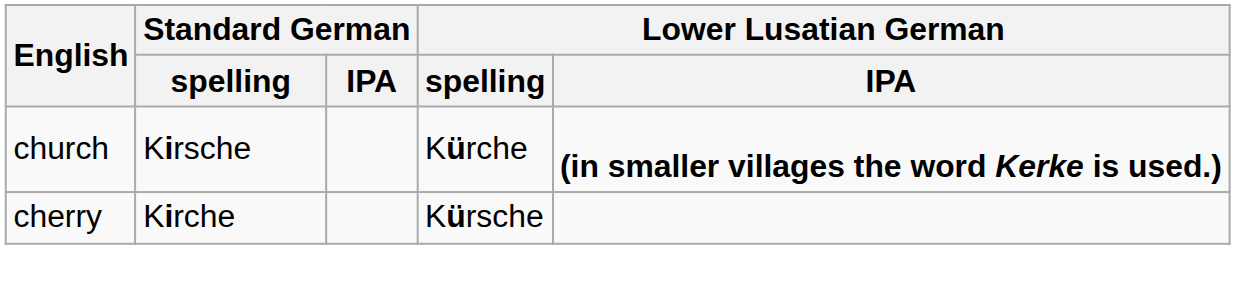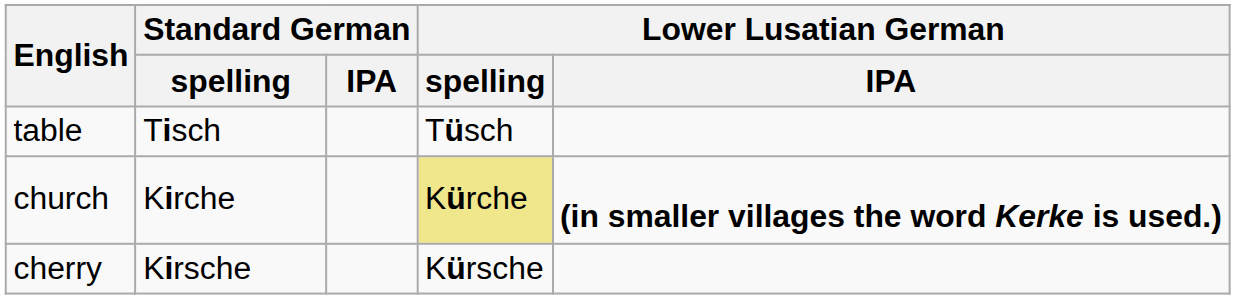 <table class="wikitable" style="margin: 1em auto 1em auto">
 <tr>
 <th rowspan="2">English</th>
 <th colspan="2">Standard German</th>
 <th colspan="2">Lower Lusatian German</th>
 </tr>
 <tr>
 <th>spelling</th>
 <th>IPA</th>
 <th>spelling</th>
 <th>IPA</th>
 </tr>
 <tr>
+<td>table</td>
+<td>T<strong>i</strong>sch</td>
+<td></td>
+<td>T<strong>ü</strong>sch</td>
+<td></td>
+</tr>
+<tr>
 <td>church</td>
-<td>K<strong>i</strong>rsche</td>
+<td>K<strong>i</strong>rche</td>
 <td></td>
-<td>K<strong>ü</strong>rche</td>
+<td style="background: khaki;">K<strong>ü</strong>rche</td>
 <td><strong><br>(in smaller villages the word <em>Kerke</em> is used.)</strong></td>
 </tr>
 <tr>
 <td>cherry</td>
-<td>K<strong>i</strong>rche</td>
+<td>K<strong>i</strong>rsche</td>
 <td></td>
 <td>K<strong>ü</strong>rsche</td>
 <td></td>
 </tr>
 </table>
